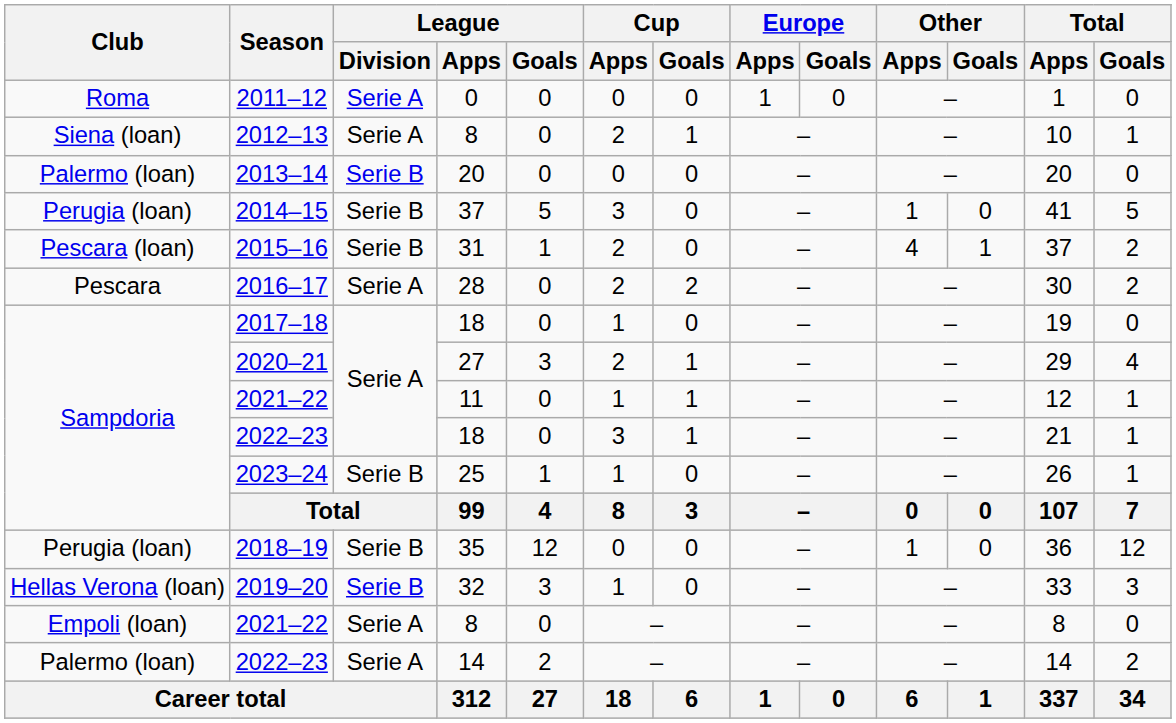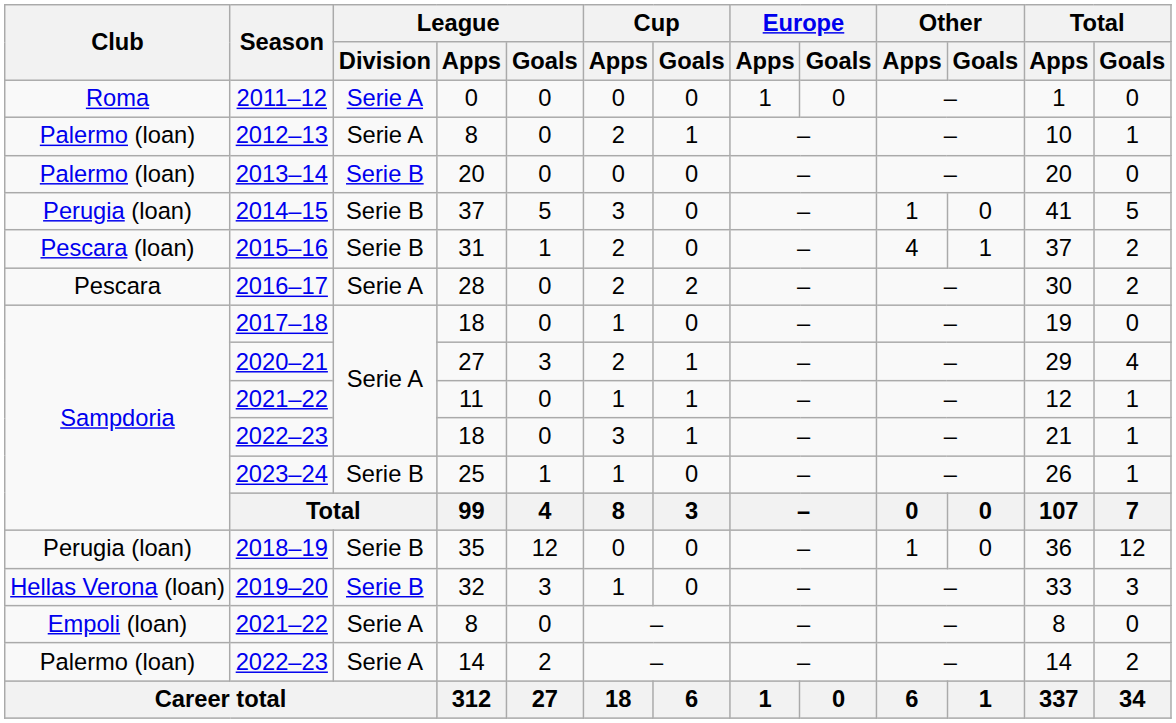 <table class="wikitable" style="text-align:center">
 <tr>
 <th rowspan="2">Club</th>
 <th rowspan="2">Season</th>
 <th colspan="3">League</th>
 <th colspan="2">Cup</th>
 <th colspan="2"><a href='#'>Europe</a></th>
 <th colspan="2">Other</th>
 <th colspan="2">Total</th>
 </tr>
 <tr>
 <th>Division</th>
 <th>Apps</th>
 <th>Goals</th>
 <th>Apps</th>
 <th>Goals</th>
 <th>Apps</th>
 <th>Goals</th>
 <th>Apps</th>
 <th>Goals</th>
 <th>Apps</th>
 <th>Goals</th>
 </tr>
 <tr>
 <td><a href='#'>Roma</a></td>
 <td><a href='#'>2011–12</a></td>
 <td><a href='#'>Serie A</a></td>
 <td>0</td>
 <td>0</td>
 <td>0</td>
 <td>0</td>
 <td>1</td>
 <td>0</td>
 <td colspan="2">–</td>
 <td>1</td>
 <td>0</td>
 </tr>
 <tr>
-<td><a href='#'>Siena</a> (loan)</td>
+<td><a href='#'>Palermo</a> (loan)</td>
 <td><a href='#'>2012–13</a></td>
 <td>Serie A</td>
 <td>8</td>
 <td>0</td>
 <td>2</td>
 <td>1</td>
 <td colspan="2">–</td>
 <td colspan="2">–</td>
 <td>10</td>
 <td>1</td>
 </tr>
 <tr>
 <td><a href='#'>Palermo</a> (loan)</td>
 <td><a href='#'>2013–14</a></td>
 <td><a href='#'>Serie B</a></td>
 <td>20</td>
 <td>0</td>
 <td>0</td>
 <td>0</td>
 <td colspan="2">–</td>
 <td colspan="2">–</td>
 <td>20</td>
 <td>0</td>
 </tr>
 <tr>
 <td><a href='#'>Perugia</a> (loan)</td>
 <td><a href='#'>2014–15</a></td>
 <td>Serie B</td>
 <td>37</td>
 <td>5</td>
 <td>3</td>
 <td>0</td>
 <td colspan="2">–</td>
 <td>1</td>
 <td>0</td>
 <td>41</td>
 <td>5</td>
 </tr>
 <tr>
 <td><a href='#'>Pescara</a> (loan)</td>
 <td><a href='#'>2015–16</a></td>
 <td>Serie B</td>
 <td>31</td>
 <td>1</td>
 <td>2</td>
 <td>0</td>
 <td colspan="2">–</td>
 <td>4</td>
 <td>1</td>
 <td>37</td>
 <td>2</td>
 </tr>
 <tr>
 <td>Pescara</td>
 <td><a href='#'>2016–17</a></td>
 <td>Serie A</td>
 <td>28</td>
 <td>0</td>
 <td>2</td>
 <td>2</td>
 <td colspan="2">–</td>
 <td colspan="2">–</td>
 <td>30</td>
 <td>2</td>
 </tr>
 <tr>
 <td rowspan="6"><a href='#'>Sampdoria</a></td>
 <td><a href='#'>2017–18</a></td>
 <td rowspan="4">Serie A</td>
 <td>18</td>
 <td>0</td>
 <td>1</td>
 <td>0</td>
 <td colspan="2">–</td>
 <td colspan="2">–</td>
 <td>19</td>
 <td>0</td>
 </tr>
 <tr>
 <td><a href='#'>2020–21</a></td>
 <td>27</td>
 <td>3</td>
 <td>2</td>
 <td>1</td>
 <td colspan="2">–</td>
 <td colspan="2">–</td>
 <td>29</td>
 <td>4</td>
 </tr>
 <tr>
 <td><a href='#'>2021–22</a></td>
 <td>11</td>
 <td>0</td>
 <td>1</td>
 <td>1</td>
 <td colspan="2">–</td>
 <td colspan="2">–</td>
 <td>12</td>
 <td>1</td>
 </tr>
 <tr>
 <td><a href='#'>2022–23</a></td>
 <td>18</td>
 <td>0</td>
 <td>3</td>
 <td>1</td>
 <td colspan="2">–</td>
 <td colspan="2">–</td>
 <td>21</td>
 <td>1</td>
 </tr>
 <tr>
 <td><a href='#'>2023–24</a></td>
 <td rowspan="1">Serie B</td>
 <td>25</td>
 <td>1</td>
 <td>1</td>
 <td>0</td>
 <td colspan="2">–</td>
 <td colspan="2">–</td>
 <td>26</td>
 <td>1</td>
 </tr>
 <tr>
 <th colspan="2">Total</th>
 <th>99</th>
 <th>4</th>
 <th>8</th>
 <th>3</th>
 <th colspan="2">–</th>
 <th>0</th>
 <th>0</th>
 <th>107</th>
 <th>7</th>
 </tr>
 <tr>
 <td>Perugia (loan)</td>
 <td><a href='#'>2018–19</a></td>
 <td>Serie B</td>
 <td>35</td>
 <td>12</td>
 <td>0</td>
 <td>0</td>
 <td colspan="2">–</td>
 <td>1</td>
 <td>0</td>
 <td>36</td>
 <td>12</td>
 </tr>
 <tr>
 <td><a href='#'>Hellas Verona</a> (loan)</td>
 <td><a href='#'>2019–20</a></td>
 <td><a href='#'>Serie B</a></td>
 <td>32</td>
 <td>3</td>
 <td>1</td>
 <td>0</td>
 <td colspan="2">–</td>
 <td colspan="2">–</td>
 <td>33</td>
 <td>3</td>
 </tr>
 <tr>
 <td><a href='#'>Empoli</a> (loan)</td>
 <td><a href='#'>2021–22</a></td>
 <td>Serie A</td>
 <td>8</td>
 <td>0</td>
 <td colspan="2">–</td>
 <td colspan="2">–</td>
 <td colspan="2">–</td>
 <td>8</td>
 <td>0</td>
 </tr>
 <tr>
 <td>Palermo (loan)</td>
 <td><a href='#'>2022–23</a></td>
 <td>Serie A</td>
 <td>14</td>
 <td>2</td>
 <td colspan="2">–</td>
 <td colspan="2">–</td>
 <td colspan="2">–</td>
 <td>14</td>
 <td>2</td>
 </tr>
 <tr>
 <th colspan="3">Career total</th>
 <th>312</th>
 <th>27</th>
 <th>18</th>
 <th>6</th>
 <th>1</th>
 <th>0</th>
 <th>6</th>
 <th>1</th>
 <th>337</th>
 <th>34</th>
 </tr>
 </table>
